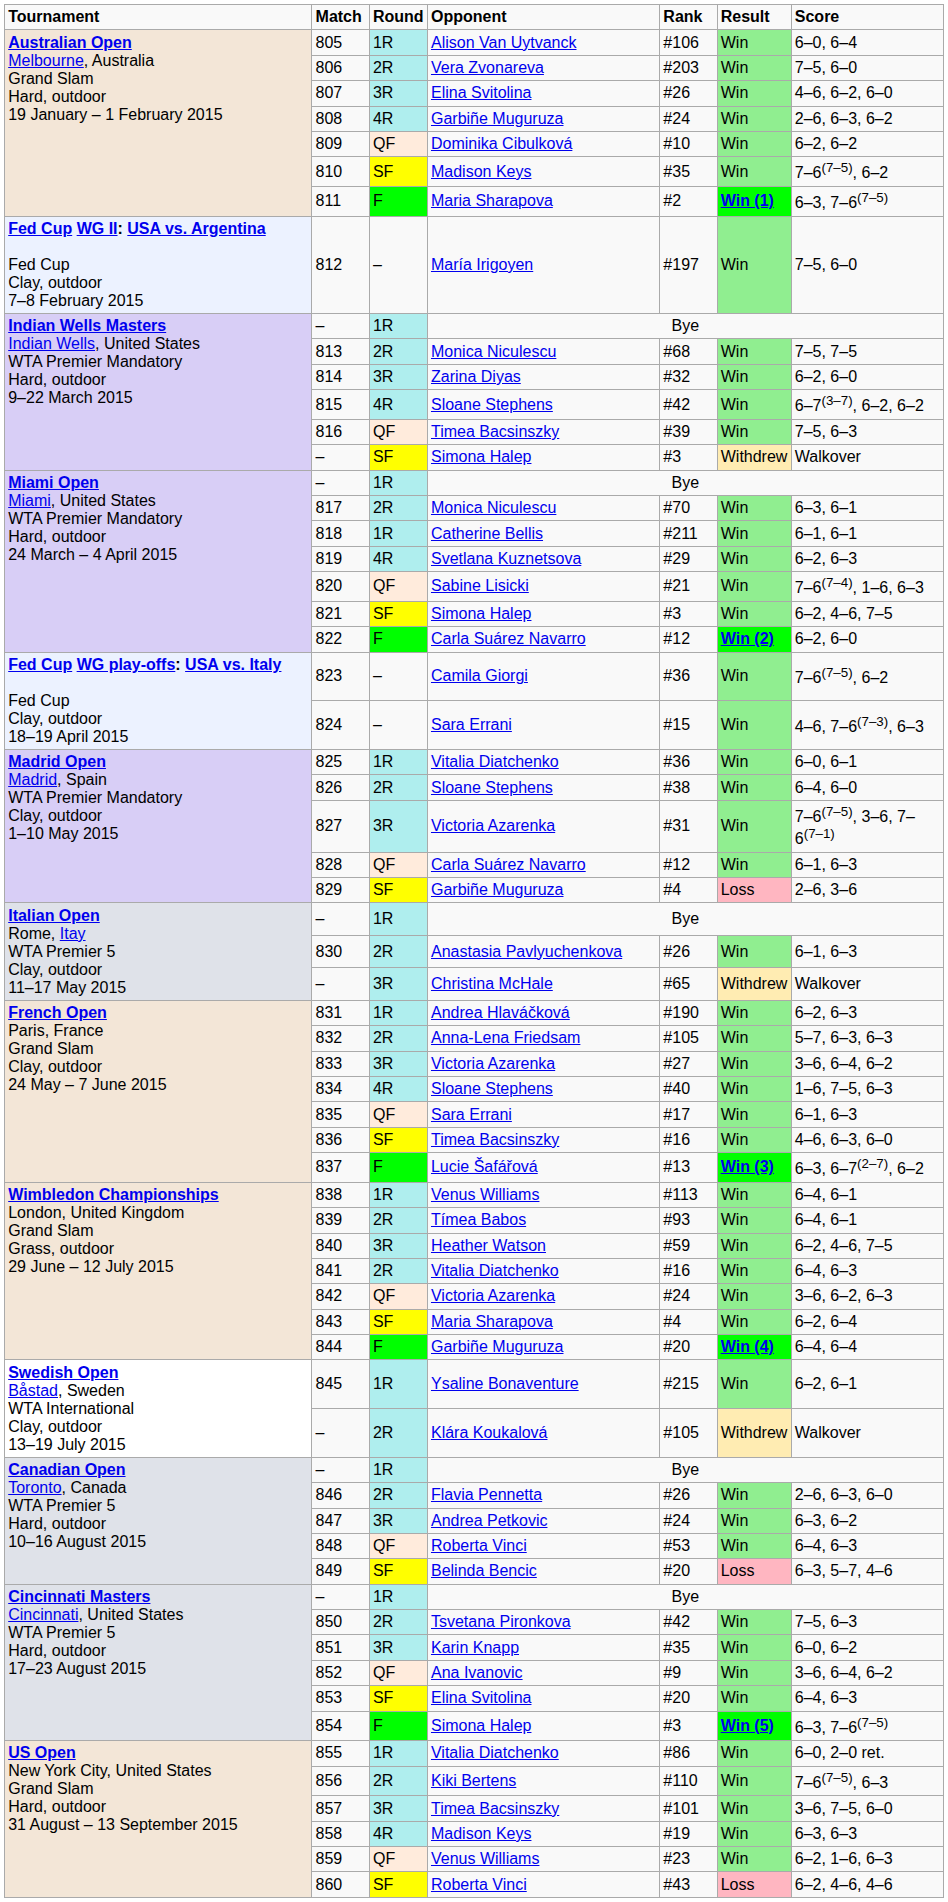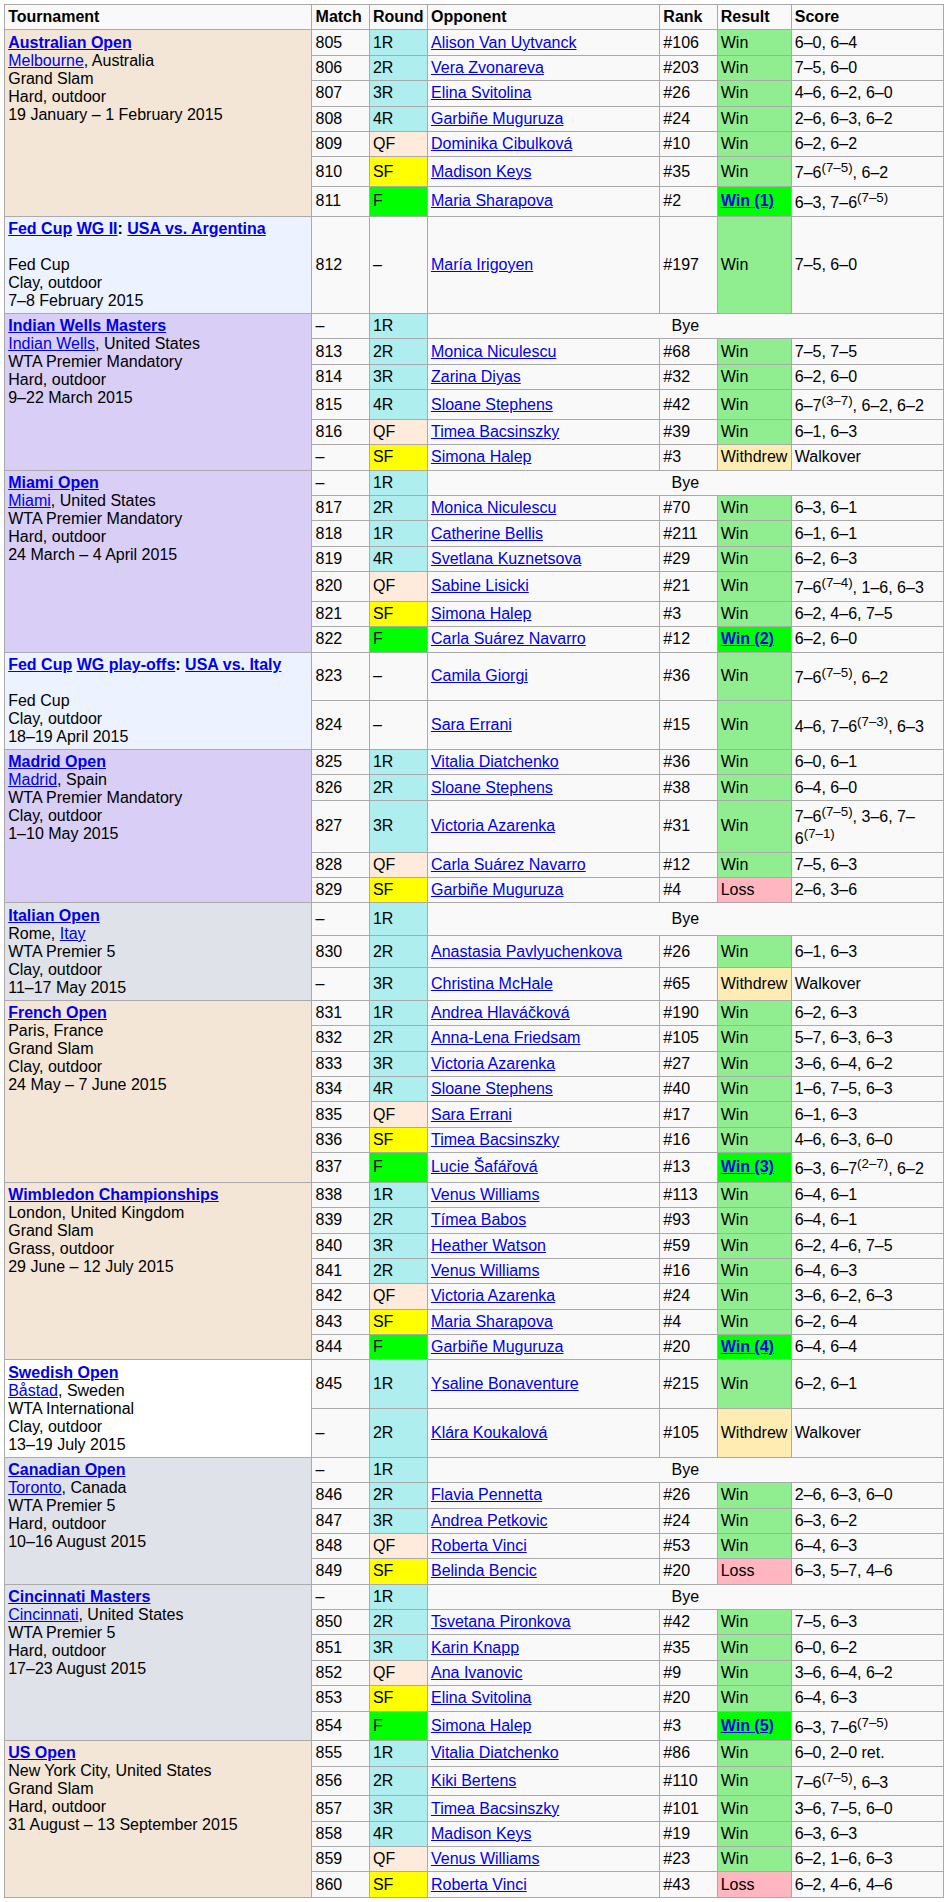 <table class="wikitable">
 <tr style="font-weight:bold">
 <td style="width:300px;">Tournament</td>
 <td style="width:50px;">Match</td>
 <td style="width:50px;">Round</td>
 <td style="width:225px;">Opponent</td>
 <td style="width:50px;">Rank</td>
 <td style="width:50px;">Result</td>
 <td style="width:145px;">Score</td>
 </tr>
 <tr>
 <td rowspan="7" style="background:#F3E6D7; text-align:left; vertical-align:top;"><strong><a href='#'>Australian Open</a></strong><br> <a href='#'>Melbourne</a>, Australia<br>Grand Slam<br>Hard, outdoor<br>19 January – 1 February 2015</td>
 <td>805</td>
 <td style="background:#afeeee;">1R</td>
 <td> <a href='#'>Alison Van Uytvanck</a></td>
 <td>#106</td>
 <td bgcolor=lightgreen>Win</td>
 <td>6–0, 6–4</td>
 </tr>
 <tr>
 <td>806</td>
 <td style="background:#afeeee;">2R</td>
 <td> <a href='#'>Vera Zvonareva</a></td>
 <td>#203</td>
 <td bgcolor=lightgreen>Win</td>
 <td>7–5, 6–0</td>
 </tr>
 <tr>
 <td>807</td>
 <td style="background:#afeeee;">3R</td>
 <td> <a href='#'>Elina Svitolina</a></td>
 <td>#26</td>
 <td bgcolor=lightgreen>Win</td>
 <td>4–6, 6–2, 6–0</td>
 </tr>
 <tr>
 <td>808</td>
 <td style="background:#afeeee;">4R</td>
 <td> <a href='#'>Garbiñe Muguruza</a></td>
 <td>#24</td>
 <td bgcolor=lightgreen>Win</td>
 <td>2–6, 6–3, 6–2</td>
 </tr>
 <tr>
 <td>809</td>
 <td style="background:#ffebdc;">QF</td>
 <td> <a href='#'>Dominika Cibulková</a></td>
 <td>#10</td>
 <td bgcolor=lightgreen>Win</td>
 <td>6–2, 6–2</td>
 </tr>
 <tr>
 <td>810</td>
 <td style="background:yellow;">SF</td>
 <td> <a href='#'>Madison Keys</a></td>
 <td>#35</td>
 <td bgcolor=lightgreen>Win</td>
 <td>7–6<sup>(7–5)</sup>, 6–2</td>
 </tr>
 <tr>
 <td>811</td>
 <td style="background:lime;">F</td>
 <td> <a href='#'>Maria Sharapova</a></td>
 <td>#2</td>
 <td bgcolor=lime><strong><a href='#'>Win (1)</a></strong></td>
 <td>6–3, 7–6<sup>(7–5)</sup></td>
 </tr>
 <tr>
 <td rowspan="1" style="background:#ecf2ff; text-align:left; vertical-align:top;"><strong><a href='#'>Fed Cup</a> <a href='#'>WG II</a>: <a href='#'>USA vs. Argentina</a></strong> <br>  <br>Fed Cup<br>Clay, outdoor<br>7–8 February 2015</td>
 <td>812</td>
 <td>–</td>
 <td> <a href='#'>María Irigoyen</a></td>
 <td>#197</td>
 <td bgcolor=lightgreen>Win</td>
 <td>7–5, 6–0</td>
 </tr>
 <tr>
 <td rowspan="6" style="background:#D8CEF6; text-align:left; vertical-align:top;"><strong><a href='#'>Indian Wells Masters</a></strong><br> <a href='#'>Indian Wells</a>, United States<br>WTA Premier Mandatory<br>Hard, outdoor<br>9–22 March 2015</td>
 <td>–</td>
 <td style="background:#afeeee;">1R</td>
 <td colspan="5" align="center">Bye</td>
 </tr>
 <tr>
 <td>813</td>
 <td style="background:#afeeee;">2R</td>
 <td> <a href='#'>Monica Niculescu</a></td>
 <td>#68</td>
 <td bgcolor=lightgreen>Win</td>
 <td>7–5, 7–5</td>
 </tr>
 <tr>
 <td>814</td>
 <td style="background:#afeeee;">3R</td>
 <td> <a href='#'>Zarina Diyas</a></td>
 <td>#32</td>
 <td bgcolor=lightgreen>Win</td>
 <td>6–2, 6–0</td>
 </tr>
 <tr>
 <td>815</td>
 <td style="background:#afeeee;">4R</td>
 <td> <a href='#'>Sloane Stephens</a></td>
 <td>#42</td>
 <td bgcolor=lightgreen>Win</td>
 <td>6–7<sup>(3–7)</sup>, 6–2, 6–2</td>
 </tr>
 <tr>
 <td>816</td>
 <td style="background:#ffebdc;">QF</td>
 <td> <a href='#'>Timea Bacsinszky</a></td>
 <td>#39</td>
 <td bgcolor=lightgreen>Win</td>
-<td>7–5, 6–3</td>
+<td>6–1, 6–3</td>
 </tr>
 <tr>
 <td>–</td>
 <td style="background:yellow;">SF</td>
 <td> <a href='#'>Simona Halep</a></td>
 <td>#3</td>
 <td bgcolor=#ffecb2>Withdrew</td>
 <td>Walkover</td>
 </tr>
 <tr>
 <td rowspan="7" style="background:#D8CEF6; text-align:left; vertical-align:top;"><strong><a href='#'>Miami Open</a></strong><br> <a href='#'>Miami</a>, United States<br>WTA Premier Mandatory<br>Hard, outdoor<br>24 March – 4 April 2015</td>
 <td>–</td>
 <td style="background:#afeeee;">1R</td>
 <td colspan="5" align="center">Bye</td>
 </tr>
 <tr>
 <td>817</td>
 <td style="background:#afeeee;">2R</td>
 <td> <a href='#'>Monica Niculescu</a></td>
 <td>#70</td>
 <td bgcolor=lightgreen>Win</td>
 <td>6–3, 6–1</td>
 </tr>
 <tr>
 <td>818</td>
 <td style="background:#afeeee;">1R</td>
 <td> <a href='#'>Catherine Bellis</a></td>
 <td>#211</td>
 <td bgcolor=lightgreen>Win</td>
 <td>6–1, 6–1</td>
 </tr>
 <tr>
 <td>819</td>
 <td style="background:#afeeee;">4R</td>
 <td> <a href='#'>Svetlana Kuznetsova</a></td>
 <td>#29</td>
 <td bgcolor=lightgreen>Win</td>
 <td>6–2, 6–3</td>
 </tr>
 <tr>
 <td>820</td>
 <td style="background:#ffebdc;">QF</td>
 <td> <a href='#'>Sabine Lisicki</a></td>
 <td>#21</td>
 <td bgcolor=lightgreen>Win</td>
 <td>7–6<sup>(7–4)</sup>, 1–6, 6–3</td>
 </tr>
 <tr>
 <td>821</td>
 <td style="background:yellow;">SF</td>
 <td> <a href='#'>Simona Halep</a></td>
 <td>#3</td>
 <td bgcolor=lightgreen>Win</td>
 <td>6–2, 4–6, 7–5</td>
 </tr>
 <tr>
 <td>822</td>
 <td style="background:lime;">F</td>
 <td> <a href='#'>Carla Suárez Navarro</a></td>
 <td>#12</td>
 <td bgcolor=lime><strong><a href='#'>Win (2)</a></strong></td>
 <td>6–2, 6–0</td>
 </tr>
 <tr>
 <td rowspan="2" style="background:#ecf2ff; text-align:left; vertical-align:top;"><strong><a href='#'>Fed Cup</a> <a href='#'>WG play-offs</a>: <a href='#'>USA vs. Italy</a></strong> <br>  <br>Fed Cup<br>Clay, outdoor<br>18–19 April 2015</td>
 <td>823</td>
 <td>–</td>
 <td> <a href='#'>Camila Giorgi</a></td>
 <td>#36</td>
 <td bgcolor=lightgreen>Win</td>
 <td>7–6<sup>(7–5)</sup>, 6–2</td>
 </tr>
 <tr>
 <td>824</td>
 <td>–</td>
 <td> <a href='#'>Sara Errani</a></td>
 <td>#15</td>
 <td bgcolor=lightgreen>Win</td>
 <td>4–6, 7–6<sup>(7–3)</sup>, 6–3</td>
 </tr>
 <tr>
 <td rowspan="5" style="background:#D8CEF6; text-align:left; vertical-align:top;"><strong><a href='#'>Madrid Open</a></strong><br> <a href='#'>Madrid</a>, Spain<br>WTA Premier Mandatory<br>Clay, outdoor<br>1–10 May 2015</td>
 <td>825</td>
 <td style="background:#afeeee;">1R</td>
 <td> <a href='#'>Vitalia Diatchenko</a></td>
 <td>#36</td>
 <td bgcolor=lightgreen>Win</td>
 <td>6–0, 6–1</td>
 </tr>
 <tr>
 <td>826</td>
 <td style="background:#afeeee;">2R</td>
 <td> <a href='#'>Sloane Stephens</a></td>
 <td>#38</td>
 <td bgcolor=lightgreen>Win</td>
 <td>6–4, 6–0</td>
 </tr>
 <tr>
 <td>827</td>
 <td style="background:#afeeee;">3R</td>
 <td> <a href='#'>Victoria Azarenka</a></td>
 <td>#31</td>
 <td bgcolor=lightgreen>Win</td>
 <td>7–6<sup>(7–5)</sup>, 3–6, 7–6<sup>(7–1)</sup></td>
 </tr>
 <tr>
 <td>828</td>
 <td style="background:#ffebdc;">QF</td>
 <td> <a href='#'>Carla Suárez Navarro</a></td>
 <td>#12</td>
 <td bgcolor=lightgreen>Win</td>
-<td>6–1, 6–3</td>
+<td>7–5, 6–3</td>
 </tr>
 <tr>
 <td>829</td>
 <td style="background:yellow;">SF</td>
 <td> <a href='#'>Garbiñe Muguruza</a></td>
 <td>#4</td>
 <td bgcolor=lightpink>Loss</td>
 <td>2–6, 3–6</td>
 </tr>
 <tr>
 <td rowspan="3" style="background:#dfe2e9; text-align:left; vertical-align:top;"><strong><a href='#'>Italian Open</a></strong><br> Rome, <a href='#'>Itay</a><br>WTA Premier 5<br>Clay, outdoor<br>11–17 May 2015</td>
 <td>–</td>
 <td style="background:#afeeee;">1R</td>
 <td colspan="5" align="center">Bye</td>
 </tr>
 <tr>
 <td>830</td>
 <td style="background:#afeeee;">2R</td>
 <td> <a href='#'>Anastasia Pavlyuchenkova</a></td>
 <td>#26</td>
 <td bgcolor=lightgreen>Win</td>
 <td>6–1, 6–3</td>
 </tr>
 <tr>
 <td>–</td>
 <td style="background:#afeeee;">3R</td>
 <td> <a href='#'>Christina McHale</a></td>
 <td>#65</td>
 <td bgcolor=#ffecb2>Withdrew</td>
 <td>Walkover</td>
 </tr>
 <tr>
 <td rowspan="7" style="background:#F3E6D7; text-align:left; vertical-align:top;"><strong><a href='#'>French Open</a></strong><br> Paris, France<br>Grand Slam<br>Clay, outdoor<br>24 May – 7 June 2015</td>
 <td>831</td>
 <td style="background:#afeeee;">1R</td>
 <td> <a href='#'>Andrea Hlaváčková</a></td>
 <td>#190</td>
 <td bgcolor=lightgreen>Win</td>
 <td>6–2, 6–3</td>
 </tr>
 <tr>
 <td>832</td>
 <td style="background:#afeeee;">2R</td>
 <td> <a href='#'>Anna-Lena Friedsam</a></td>
 <td>#105</td>
 <td bgcolor=lightgreen>Win</td>
 <td>5–7, 6–3, 6–3</td>
 </tr>
 <tr>
 <td>833</td>
 <td style="background:#afeeee;">3R</td>
 <td> <a href='#'>Victoria Azarenka</a></td>
 <td>#27</td>
 <td bgcolor=lightgreen>Win</td>
 <td>3–6, 6–4, 6–2</td>
 </tr>
 <tr>
 <td>834</td>
 <td style="background:#afeeee;">4R</td>
 <td> <a href='#'>Sloane Stephens</a></td>
 <td>#40</td>
 <td bgcolor=lightgreen>Win</td>
 <td>1–6, 7–5, 6–3</td>
 </tr>
 <tr>
 <td>835</td>
 <td style="background:#ffebdc;">QF</td>
 <td> <a href='#'>Sara Errani</a></td>
 <td>#17</td>
 <td bgcolor=lightgreen>Win</td>
 <td>6–1, 6–3</td>
 </tr>
 <tr>
 <td>836</td>
 <td style="background:yellow;">SF</td>
 <td> <a href='#'>Timea Bacsinszky</a></td>
 <td>#16</td>
 <td bgcolor=lightgreen>Win</td>
 <td>4–6, 6–3, 6–0</td>
 </tr>
 <tr>
 <td>837</td>
 <td style="background:lime;">F</td>
 <td> <a href='#'>Lucie Šafářová</a></td>
 <td>#13</td>
 <td bgcolor=lime><strong><a href='#'>Win (3)</a></strong></td>
 <td>6–3, 6–7<sup>(2–7)</sup>, 6–2</td>
 </tr>
 <tr>
 <td rowspan="7" style="background:#F3E6D7; text-align:left; vertical-align:top;"><strong><a href='#'>Wimbledon Championships</a></strong><br> London, United Kingdom<br>Grand Slam<br>Grass, outdoor<br>29 June – 12 July 2015</td>
 <td>838</td>
 <td style="background:#afeeee;">1R</td>
 <td> <a href='#'>Venus Williams</a></td>
 <td>#113</td>
 <td bgcolor=lightgreen>Win</td>
 <td>6–4, 6–1</td>
 </tr>
 <tr>
 <td>839</td>
 <td style="background:#afeeee;">2R</td>
 <td> <a href='#'>Tímea Babos</a></td>
 <td>#93</td>
 <td bgcolor=lightgreen>Win</td>
 <td>6–4, 6–1</td>
 </tr>
 <tr>
 <td>840</td>
 <td style="background:#afeeee;">3R</td>
 <td> <a href='#'>Heather Watson</a></td>
 <td>#59</td>
 <td bgcolor=lightgreen>Win</td>
 <td>6–2, 4–6, 7–5</td>
 </tr>
 <tr>
 <td>841</td>
 <td style="background:#afeeee;">2R</td>
-<td> <a href='#'>Vitalia Diatchenko</a></td>
+<td> <a href='#'>Venus Williams</a></td>
 <td>#16</td>
 <td bgcolor=lightgreen>Win</td>
 <td>6–4, 6–3</td>
 </tr>
 <tr>
 <td>842</td>
 <td style="background:#ffebdc;">QF</td>
 <td> <a href='#'>Victoria Azarenka</a></td>
 <td>#24</td>
 <td bgcolor=lightgreen>Win</td>
 <td>3–6, 6–2, 6–3</td>
 </tr>
 <tr>
 <td>843</td>
 <td style="background:yellow;">SF</td>
 <td> <a href='#'>Maria Sharapova</a></td>
 <td>#4</td>
 <td bgcolor=lightgreen>Win</td>
 <td>6–2, 6–4</td>
 </tr>
 <tr>
 <td>844</td>
 <td style="background:lime;">F</td>
 <td> <a href='#'>Garbiñe Muguruza</a></td>
 <td>#20</td>
 <td bgcolor=lime><strong><a href='#'>Win (4)</a></strong></td>
 <td>6–4, 6–4</td>
 </tr>
 <tr>
 <td rowspan="2" style="background:#fff; text-align:left; vertical-align:top;"><strong><a href='#'>Swedish Open</a></strong><br> <a href='#'>Båstad</a>, Sweden<br>WTA International<br>Clay, outdoor<br> 13–19 July 2015</td>
 <td>845</td>
 <td style="background:#afeeee;">1R</td>
 <td> <a href='#'>Ysaline Bonaventure</a></td>
 <td>#215</td>
 <td bgcolor=lightgreen>Win</td>
 <td>6–2, 6–1</td>
 </tr>
 <tr>
 <td>–</td>
 <td style="background:#afeeee;">2R</td>
 <td> <a href='#'>Klára Koukalová</a></td>
 <td>#105</td>
 <td bgcolor=#ffecb2>Withdrew</td>
 <td>Walkover</td>
 </tr>
 <tr>
 <td rowspan="5" style="background:#dfe2e9; text-align:left; vertical-align:top;"><strong><a href='#'>Canadian Open</a></strong><br> <a href='#'>Toronto</a>, Canada<br>WTA Premier 5<br>Hard, outdoor<br>10–16 August 2015</td>
 <td>–</td>
 <td style="background:#afeeee;">1R</td>
 <td colspan="5" align="center">Bye</td>
 </tr>
 <tr>
 <td>846</td>
 <td style="background:#afeeee;">2R</td>
 <td> <a href='#'>Flavia Pennetta</a></td>
 <td>#26</td>
 <td bgcolor=lightgreen>Win</td>
 <td>2–6, 6–3, 6–0</td>
 </tr>
 <tr>
 <td>847</td>
 <td style="background:#afeeee;">3R</td>
 <td> <a href='#'>Andrea Petkovic</a></td>
 <td>#24</td>
 <td bgcolor=lightgreen>Win</td>
 <td>6–3, 6–2</td>
 </tr>
 <tr>
 <td>848</td>
 <td style="background:#ffebdc;">QF</td>
 <td> <a href='#'>Roberta Vinci</a></td>
 <td>#53</td>
 <td bgcolor=lightgreen>Win</td>
 <td>6–4, 6–3</td>
 </tr>
 <tr>
 <td>849</td>
 <td style="background:yellow;">SF</td>
 <td> <a href='#'>Belinda Bencic</a></td>
 <td>#20</td>
 <td bgcolor=lightpink>Loss</td>
 <td>6–3, 5–7, 4–6</td>
 </tr>
 <tr>
 <td rowspan="6" style="background:#dfe2e9; text-align:left; vertical-align:top;"><strong><a href='#'>Cincinnati Masters</a></strong><br> <a href='#'>Cincinnati</a>, United States<br>WTA Premier 5<br>Hard, outdoor<br>17–23 August 2015</td>
 <td>–</td>
 <td style="background:#afeeee;">1R</td>
 <td colspan="5" align="center">Bye</td>
 </tr>
 <tr>
 <td>850</td>
 <td style="background:#afeeee;">2R</td>
 <td> <a href='#'>Tsvetana Pironkova</a></td>
 <td>#42</td>
 <td bgcolor=lightgreen>Win</td>
 <td>7–5, 6–3</td>
 </tr>
 <tr>
 <td>851</td>
 <td style="background:#afeeee;">3R</td>
 <td> <a href='#'>Karin Knapp</a></td>
 <td>#35</td>
 <td bgcolor=lightgreen>Win</td>
 <td>6–0, 6–2</td>
 </tr>
 <tr>
 <td>852</td>
 <td style="background:#ffebdc;">QF</td>
 <td> <a href='#'>Ana Ivanovic</a></td>
 <td>#9</td>
 <td bgcolor=lightgreen>Win</td>
 <td>3–6, 6–4, 6–2</td>
 </tr>
 <tr>
 <td>853</td>
 <td style="background:yellow;">SF</td>
 <td> <a href='#'>Elina Svitolina</a></td>
 <td>#20</td>
 <td bgcolor=lightgreen>Win</td>
 <td>6–4, 6–3</td>
 </tr>
 <tr>
 <td>854</td>
 <td style="background:lime;">F</td>
 <td> <a href='#'>Simona Halep</a></td>
 <td>#3</td>
 <td bgcolor=lime><strong><a href='#'>Win (5)</a></strong></td>
 <td>6–3, 7–6<sup>(7–5)</sup></td>
 </tr>
 <tr>
 <td rowspan="7" style="background:#F3E6D7; text-align:left; vertical-align:top;"><strong><a href='#'>US Open</a></strong><br> New York City, United States<br>Grand Slam<br>Hard, outdoor<br>31 August – 13 September 2015</td>
 <td>855</td>
 <td style="background:#afeeee;">1R</td>
 <td> <a href='#'>Vitalia Diatchenko</a></td>
 <td>#86</td>
 <td bgcolor=lightgreen>Win</td>
 <td>6–0, 2–0 ret.</td>
 </tr>
 <tr>
 <td>856</td>
 <td style="background:#afeeee;">2R</td>
 <td> <a href='#'>Kiki Bertens</a></td>
 <td>#110</td>
 <td bgcolor=lightgreen>Win</td>
 <td>7–6<sup>(7–5)</sup>, 6–3</td>
 </tr>
 <tr>
 <td>857</td>
 <td style="background:#afeeee;">3R</td>
 <td> <a href='#'>Timea Bacsinszky</a></td>
 <td>#101</td>
 <td bgcolor=lightgreen>Win</td>
 <td>3–6, 7–5, 6–0</td>
 </tr>
 <tr>
 <td>858</td>
 <td style="background:#afeeee;">4R</td>
 <td> <a href='#'>Madison Keys</a></td>
 <td>#19</td>
 <td bgcolor=lightgreen>Win</td>
 <td>6–3, 6–3</td>
 </tr>
 <tr>
 <td>859</td>
 <td style="background:#ffebdc;">QF</td>
 <td> <a href='#'>Venus Williams</a></td>
 <td>#23</td>
 <td bgcolor=lightgreen>Win</td>
 <td>6–2, 1–6, 6–3</td>
 </tr>
 <tr>
 <td>860</td>
 <td style="background:yellow;">SF</td>
 <td> <a href='#'>Roberta Vinci</a></td>
 <td>#43</td>
 <td bgcolor=lightpink>Loss</td>
 <td>6–2, 4–6, 4–6</td>
 </tr>
 </table>
